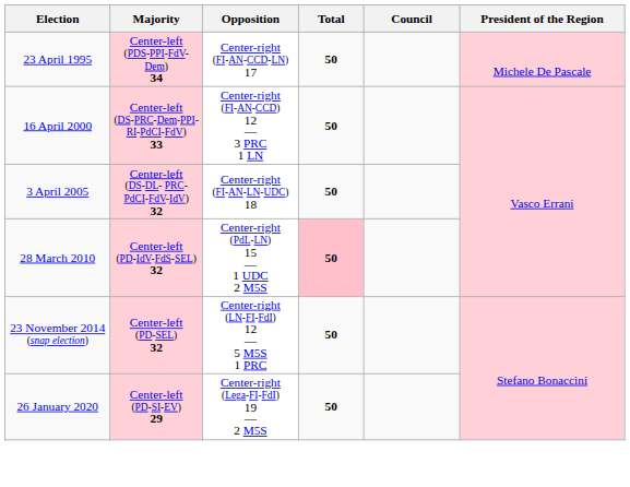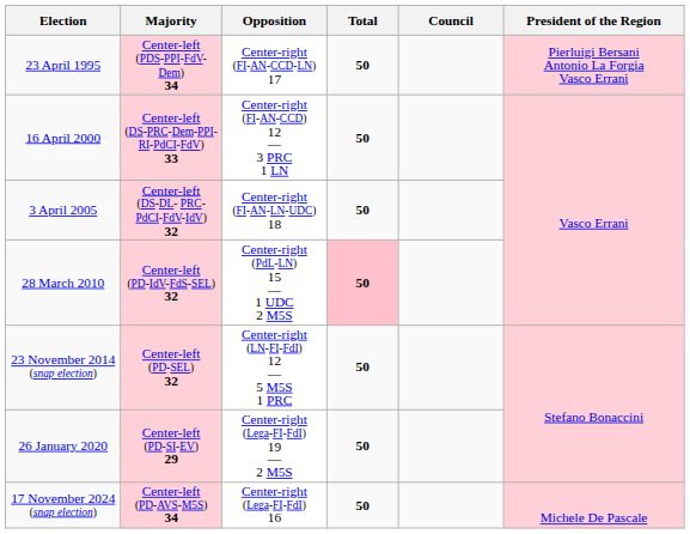 <table class="wikitable" style="text-align:center;font-size:85%;line-height:13px">
 <tr style="height:30px; background-color:#E9E9E9">
 <th style="width:110px;">Election</th>
 <th style="width:95px;">Majority</th>
 <th style="width:100px;">Opposition</th>
 <th style="width:65px;">Total</th>
 <th style="width:100px;">Council</th>
 <th style="width:175px;">President of the Region</th>
 </tr>
 <tr>
 <td><a href='#'>23 April 1995</a></td>
 <td style="background:#FFD0D7; text-align:center;"><a href='#'>Center-left</a><br><small>(<a href='#'>PDS</a>-<a href='#'>PPI</a>-<a href='#'>FdV</a>-<a href='#'>Dem</a>)</small><br><strong>34</strong></td>
 <td style="background:white; text-align:center;"><a href='#'>Center-right</a><br><small>(<a href='#'>FI</a>-<a href='#'>AN</a>-<a href='#'>CCD</a>-<a href='#'>LN</a>)</small><br>17</td>
 <td><strong>50</strong></td>
 <td></td>
-<td style="background:#FFD0D7; text-align:centre;"><br><br><a href='#'>Michele De Pascale</a></td>
+<td style="background:#FFD0D7; text-align:centre;"><a href='#'>Pierluigi Bersani</a><br><a href='#'>Antonio La Forgia</a><br><a href='#'>Vasco Errani</a></td>
 </tr>
 <tr>
 <td><a href='#'>16 April 2000</a></td>
 <td style="background:#FFD0D7; text-align:center;"><a href='#'>Center-left</a><br><small>(<a href='#'>DS</a>-<a href='#'>PRC</a>-<a href='#'>Dem</a>-<a href='#'>PPI</a>-<a href='#'>RI</a>-<a href='#'>PdCI</a>-<a href='#'>FdV</a>)</small><br><strong>33</strong></td>
 <td style="background:white; text-align:center;"><a href='#'>Center-right</a><br><small>(<a href='#'>FI</a>-<a href='#'>AN</a>-<a href='#'>CCD</a>)</small><br>12 <br>—<br> 3 <a href='#'>PRC</a> <br>1 <a href='#'>LN</a></td>
 <td><strong>50</strong></td>
 <td></td>
 <td rowspan=3 style="background:#FFD0D7; text-align:centre;"><br><br><a href='#'>Vasco Errani</a></td>
 </tr>
 <tr>
 <td><a href='#'>3 April 2005</a></td>
 <td style="background:#FFD0D7; text-align:center;"><a href='#'>Center-left</a><br><small>(<a href='#'>DS</a>-<a href='#'>DL</a>- <a href='#'>PRC</a>-<a href='#'>PdCI</a>-<a href='#'>FdV</a>-<a href='#'>IdV</a>)</small><br><strong>32</strong></td>
 <td style="background:white; text-align:center;"><a href='#'>Center-right</a><br><small>(<a href='#'>FI</a>-<a href='#'>AN</a>-<a href='#'>LN</a>-<a href='#'>UDC</a>)</small><br>18</td>
 <td><strong>50</strong></td>
 <td></td>
 </tr>
 <tr>
 <td><a href='#'>28 March 2010</a></td>
 <td style="background:#FFD0D7; text-align:center;"><a href='#'>Center-left</a><br><small>(<a href='#'>PD</a>-<a href='#'>IdV</a>-<a href='#'>FdS</a>-<a href='#'>SEL</a>)</small><br><strong>32</strong></td>
 <td style="background:white; text-align:center;"><a href='#'>Center-right</a><br><small>(<a href='#'>PdL</a>-<a href='#'>LN</a>)</small><br>15<br>—<br>1 <a href='#'>UDC</a><br>2 <a href='#'>M5S</a></td>
 <td style="background: pink;"><strong>50</strong></td>
 <td></td>
 </tr>
 <tr>
 <td><a href='#'>23 November 2014</a><br><small>(<em><a href='#'>snap election</a></em>)</small></td>
 <td style="background:#FFD0D7; text-align:center;"><a href='#'>Center-left</a><br><small>(<a href='#'>PD</a>-<a href='#'>SEL</a>)</small><br><strong>32</strong></td>
 <td style="background:white; text-align:center;"><a href='#'>Center-right</a><br><small>(<a href='#'>LN</a>-<a href='#'>FI</a>-<a href='#'>FdI</a>)</small><br>12<br>—<br>5 <a href='#'>M5S</a><br>1 <a href='#'>PRC</a></td>
 <td><strong>50</strong></td>
 <td></td>
 <td rowspan=2 style="background:#FFD0D7; text-align:centre;"><br><br><a href='#'>Stefano Bonaccini</a></td>
 </tr>
 <tr>
 <td><a href='#'>26 January 2020</a></td>
 <td style="background:#FFD0D7; text-align:center;"><a href='#'>Center-left</a><br><small>(<a href='#'>PD</a>-<a href='#'>SI</a>-<a href='#'>EV</a>)</small><br><strong>29</strong></td>
 <td style="background:white; text-align:center;"><a href='#'>Center-right</a><br><small>(<a href='#'>Lega</a>-<a href='#'>FI</a>-<a href='#'>FdI</a>)</small><br>19<br>—<br>2 <a href='#'>M5S</a></td>
 <td><strong>50</strong></td>
 <td></td>
 </tr>
+<tr>
+<td><a href='#'>17 November 2024</a><br><small>(<em><a href='#'>snap election</a></em>)</small></td>
+<td style="background:#FFD0D7; text-align:center;"><a href='#'>Center-left</a><br><small>(<a href='#'>PD</a>-<a href='#'>AVS</a>-<a href='#'>M5S</a>)</small><br><strong>34</strong></td>
+<td style="background:white; text-align:center;"><a href='#'>Center-right</a><br><small>(<a href='#'>Lega</a>-<a href='#'>FI</a>-<a href='#'>FdI</a>)</small><br>16</td>
+<td><strong>50</strong></td>
+<td></td>
+<td style="background:#FFD0D7; text-align:centre;"><br><br><a href='#'>Michele De Pascale</a></td>
+</tr>
 </table>
